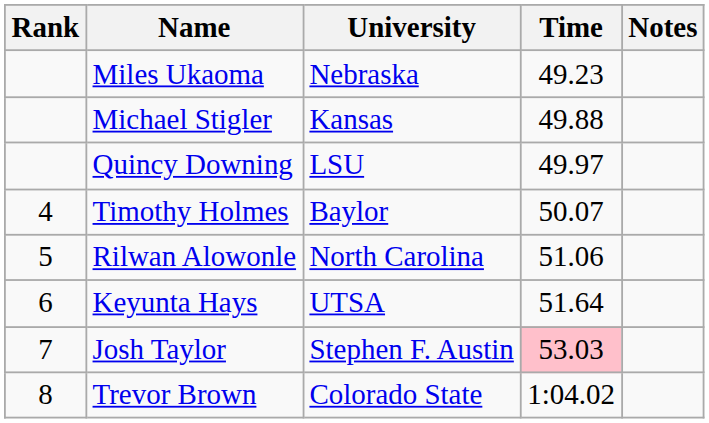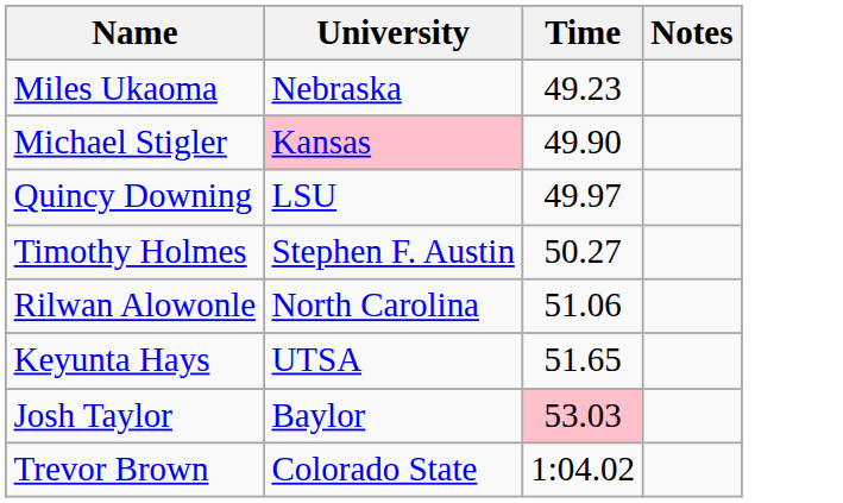 <table class="wikitable sortable" style="text-align:center">
 <tr>
-<th>Rank</th>
 <th>Name</th>
 <th>University</th>
 <th>Time</th>
 <th>Notes</th>
 </tr>
 <tr>
-<td></td>
 <td align=left><a href='#'>Miles Ukaoma</a> </td>
 <td align=left><a href='#'>Nebraska</a></td>
 <td>49.23</td>
 <td></td>
 </tr>
 <tr>
-<td></td>
 <td align=left><a href='#'>Michael Stigler</a></td>
-<td align=left><a href='#'>Kansas</a></td>
-<td>49.88</td>
+<td align=left style="background: pink;"><a href='#'>Kansas</a></td>
+<td>49.90</td>
 <td></td>
 </tr>
 <tr>
-<td></td>
 <td align=left><a href='#'>Quincy Downing</a></td>
 <td align="left"><a href='#'>LSU</a></td>
 <td>49.97</td>
 <td></td>
 </tr>
 <tr>
-<td>4</td>
 <td align=left><a href='#'>Timothy Holmes</a></td>
-<td align="left"><a href='#'>Baylor</a></td>
-<td>50.07</td>
+<td align="left"><a href='#'>Stephen F. Austin</a></td>
+<td>50.27</td>
 <td></td>
 </tr>
 <tr>
-<td>5</td>
 <td align=left><a href='#'>Rilwan Alowonle</a></td>
 <td align=left><a href='#'>North Carolina</a></td>
 <td>51.06</td>
 <td></td>
 </tr>
 <tr>
-<td>6</td>
 <td align=left><a href='#'>Keyunta Hays</a></td>
 <td align="left"><a href='#'>UTSA</a></td>
-<td>51.64</td>
+<td>51.65</td>
 <td></td>
 </tr>
 <tr>
-<td>7</td>
 <td align=left><a href='#'>Josh Taylor</a></td>
-<td align="left"><a href='#'>Stephen F. Austin</a></td>
+<td align="left"><a href='#'>Baylor</a></td>
 <td style="background: pink;">53.03</td>
 <td></td>
 </tr>
 <tr>
-<td>8</td>
 <td align=left><a href='#'>Trevor Brown</a></td>
 <td align="left"><a href='#'>Colorado State</a></td>
 <td>1:04.02</td>
 <td></td>
 </tr>
 </table>
